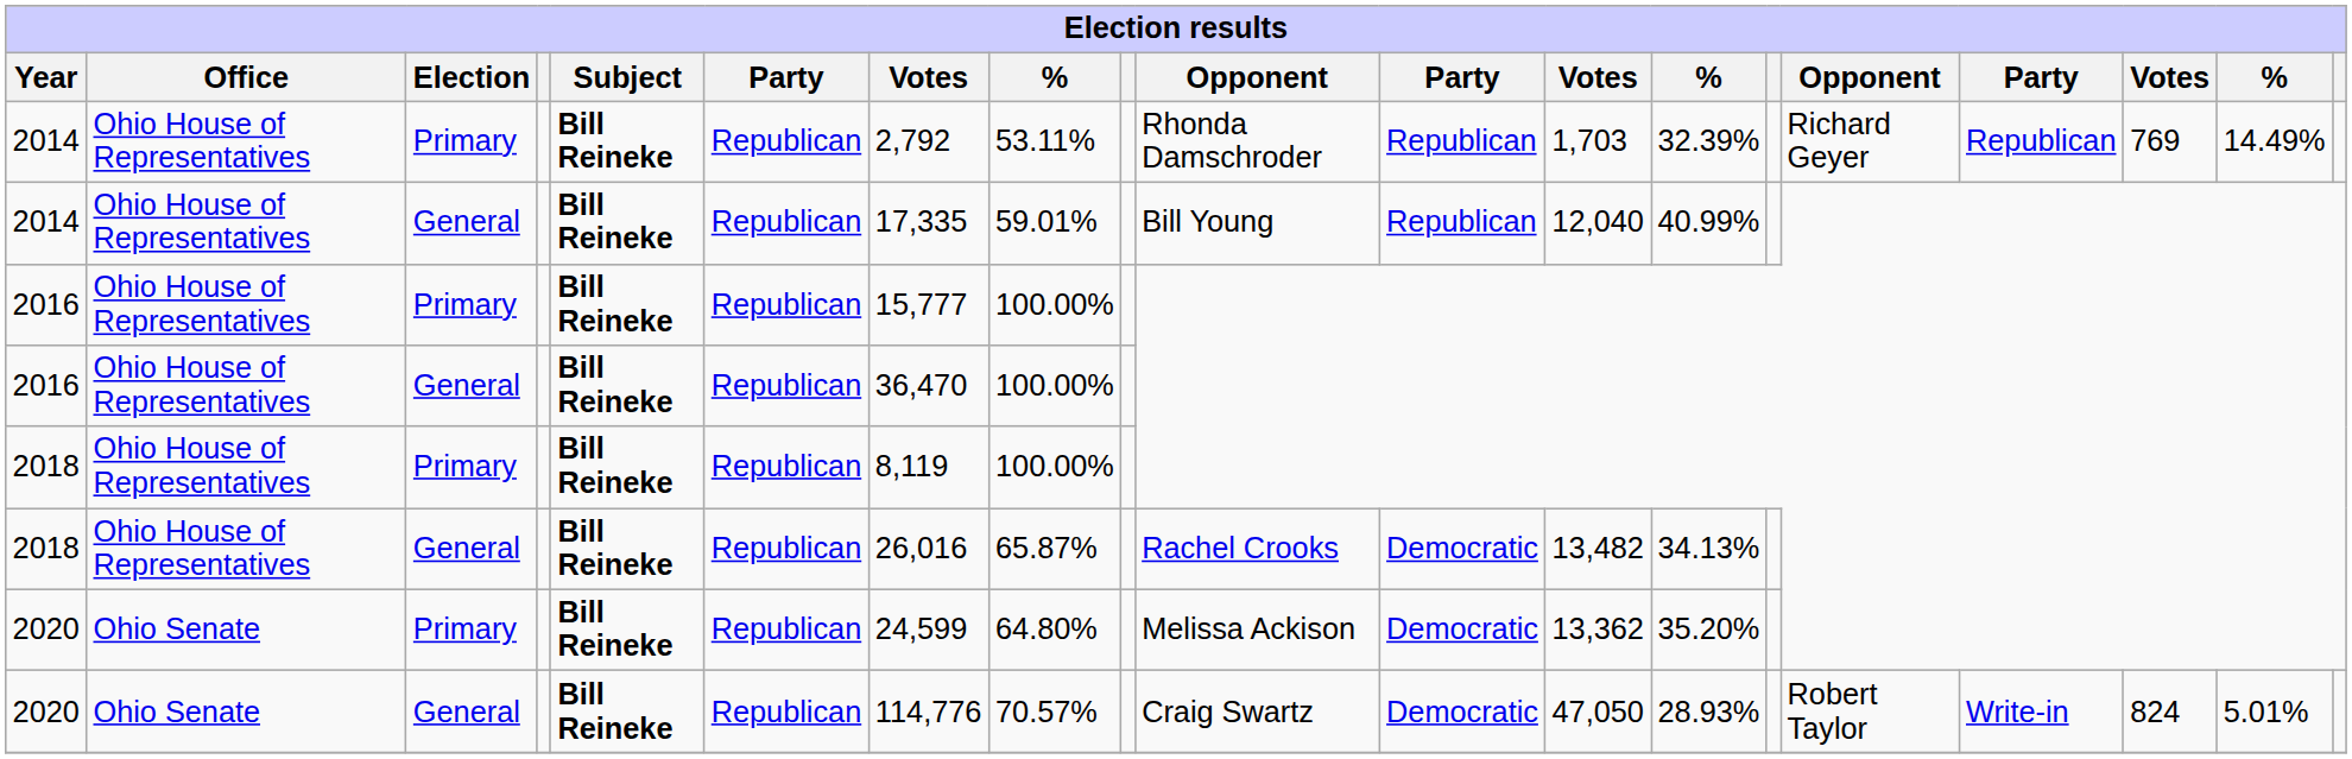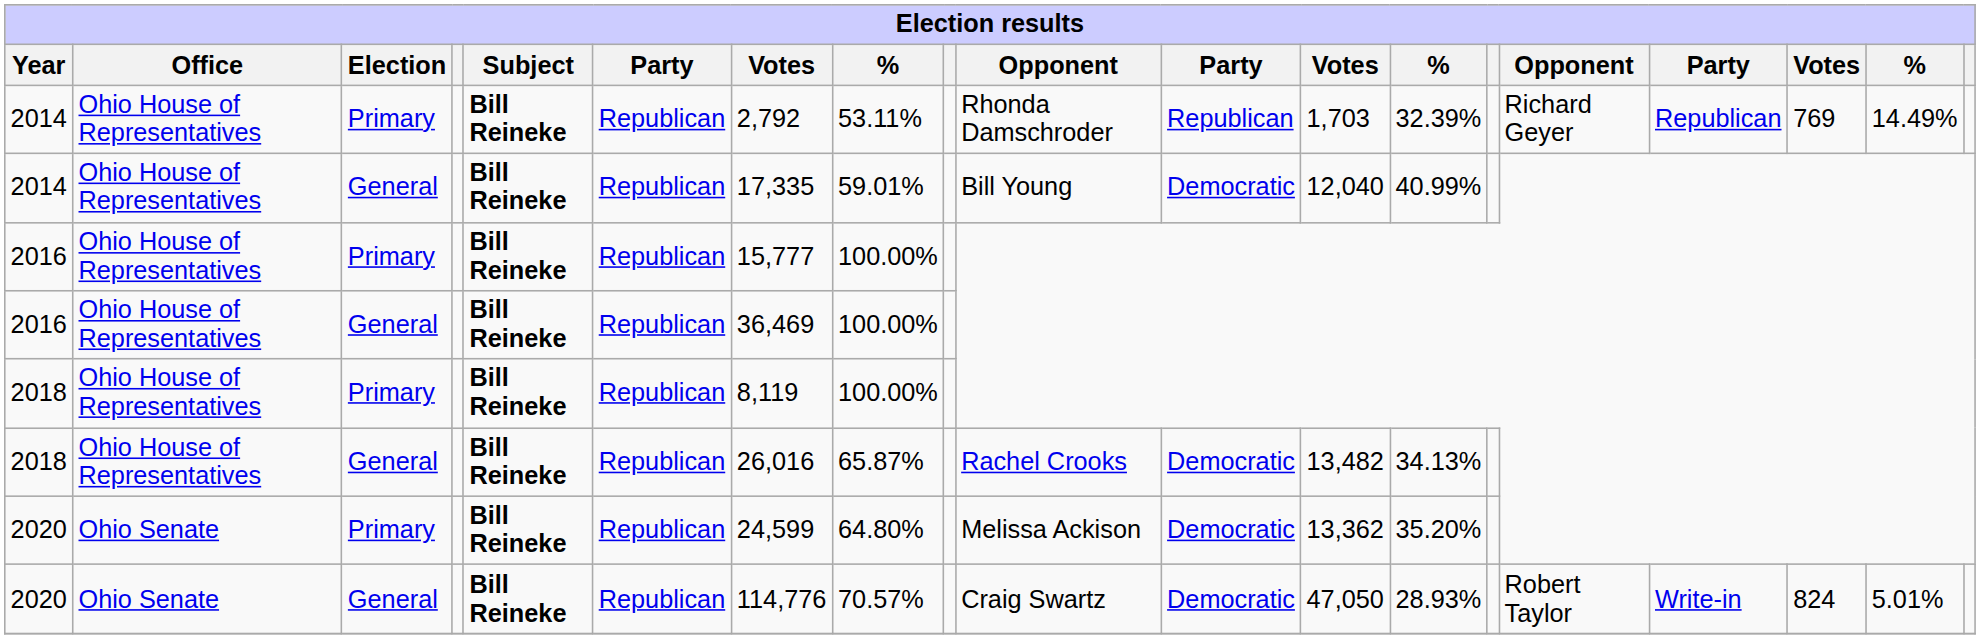 <table class="wikitable collapsible">
 <tr bgcolor=#cccccc>
 <th colspan=19 style="background: #ccccff;">Election results</th>
 </tr>
 <tr>
 <th><strong>Year</strong></th>
 <th><strong>Office</strong></th>
 <th><strong>Election</strong></th>
 <th></th>
 <th><strong>Subject</strong></th>
 <th><strong>Party</strong></th>
 <th><strong>Votes</strong></th>
 <th><strong>%</strong></th>
 <th></th>
 <th><strong>Opponent</strong></th>
 <th><strong>Party</strong></th>
 <th><strong>Votes</strong></th>
 <th><strong>%</strong></th>
 <th></th>
 <th><strong>Opponent</strong></th>
 <th><strong>Party</strong></th>
 <th><strong>Votes</strong></th>
 <th><strong>%</strong></th>
 <th></th>
 </tr>
 <tr>
 <td>2014</td>
 <td><a href='#'>Ohio House of Representatives</a></td>
 <td><a href='#'>Primary</a></td>
 <td></td>
 <td><strong>Bill Reineke</strong></td>
 <td><a href='#'>Republican</a></td>
 <td>2,792</td>
 <td>53.11%</td>
 <td></td>
 <td>Rhonda Damschroder</td>
 <td><a href='#'>Republican</a></td>
 <td>1,703</td>
 <td>32.39%</td>
 <td></td>
 <td>Richard Geyer</td>
 <td><a href='#'>Republican</a></td>
 <td>769</td>
 <td>14.49%</td>
 <td></td>
 </tr>
 <tr>
 <td>2014</td>
 <td><a href='#'>Ohio House of Representatives</a></td>
 <td><a href='#'>General</a></td>
 <td></td>
 <td><strong>Bill Reineke</strong></td>
 <td><a href='#'>Republican</a></td>
 <td>17,335</td>
 <td>59.01%</td>
 <td></td>
 <td>Bill Young</td>
-<td><a href='#'>Republican</a></td>
+<td><a href='#'>Democratic</a></td>
 <td>12,040</td>
 <td>40.99%</td>
 <td></td>
 </tr>
 <tr>
 <td>2016</td>
 <td><a href='#'>Ohio House of Representatives</a></td>
 <td><a href='#'>Primary</a></td>
 <td></td>
 <td><strong>Bill Reineke</strong></td>
 <td><a href='#'>Republican</a></td>
 <td>15,777</td>
 <td>100.00%</td>
 <td></td>
 </tr>
 <tr>
 <td>2016</td>
 <td><a href='#'>Ohio House of Representatives</a></td>
 <td><a href='#'>General</a></td>
 <td></td>
 <td><strong>Bill Reineke</strong></td>
 <td><a href='#'>Republican</a></td>
-<td>36,470</td>
+<td>36,469</td>
 <td>100.00%</td>
 <td></td>
 </tr>
 <tr>
 <td>2018</td>
 <td><a href='#'>Ohio House of Representatives</a></td>
 <td><a href='#'>Primary</a></td>
 <td></td>
 <td><strong>Bill Reineke</strong></td>
 <td><a href='#'>Republican</a></td>
 <td>8,119</td>
 <td>100.00%</td>
 <td></td>
 </tr>
 <tr>
 <td>2018</td>
 <td><a href='#'>Ohio House of Representatives</a></td>
 <td><a href='#'>General</a></td>
 <td></td>
 <td><strong>Bill Reineke</strong></td>
 <td><a href='#'>Republican</a></td>
 <td>26,016</td>
 <td>65.87%</td>
 <td></td>
 <td><a href='#'>Rachel Crooks</a></td>
 <td><a href='#'>Democratic</a></td>
 <td>13,482</td>
 <td>34.13%</td>
 <td></td>
 </tr>
 <tr>
 <td>2020</td>
 <td><a href='#'>Ohio Senate</a></td>
 <td><a href='#'>Primary</a></td>
 <td></td>
 <td><strong>Bill Reineke</strong></td>
 <td><a href='#'>Republican</a></td>
 <td>24,599</td>
 <td>64.80%</td>
 <td></td>
 <td>Melissa Ackison</td>
 <td><a href='#'>Democratic</a></td>
 <td>13,362</td>
 <td>35.20%</td>
 <td></td>
 </tr>
 <tr>
 <td>2020</td>
 <td><a href='#'>Ohio Senate</a></td>
 <td><a href='#'>General</a></td>
 <td></td>
 <td><strong>Bill Reineke</strong></td>
 <td><a href='#'>Republican</a></td>
 <td>114,776</td>
 <td>70.57%</td>
 <td></td>
 <td>Craig Swartz</td>
 <td><a href='#'>Democratic</a></td>
 <td>47,050</td>
 <td>28.93%</td>
 <td></td>
 <td>Robert Taylor</td>
 <td><a href='#'>Write-in</a></td>
 <td>824</td>
 <td>5.01%</td>
 <td></td>
 </tr>
 <tr>
 </tr>
 </table>
